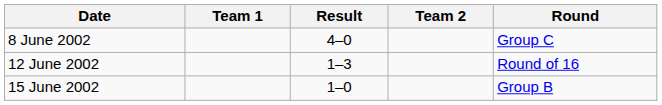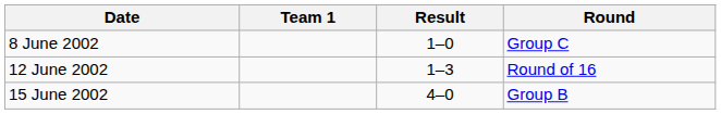 <table class="wikitable" style="text-align: left;" width="55%">
 <tr>
 <th>Date</th>
 <th>Team 1</th>
 <th>Result</th>
-<th>Team 2</th>
 <th>Round</th>
 </tr>
 <tr>
 <td>8 June 2002</td>
 <td></td>
-<td style="text-align:center;">4–0</td>
-<td></td>
+<td style="text-align:center;">1–0</td>
 <td><a href='#'>Group C</a></td>
 </tr>
 <tr>
 <td>12 June 2002</td>
 <td></td>
 <td style="text-align:center;">1–3</td>
-<td></td>
 <td><a href='#'>Round of 16</a></td>
 </tr>
 <tr>
 <td>15 June 2002</td>
 <td></td>
-<td style="text-align:center;">1–0</td>
-<td></td>
+<td style="text-align:center;">4–0</td>
 <td><a href='#'>Group B</a></td>
 </tr>
 </table>
